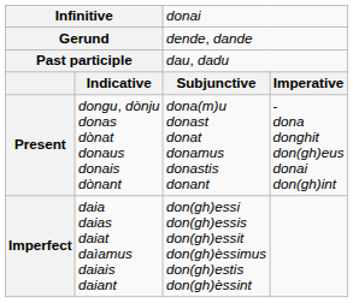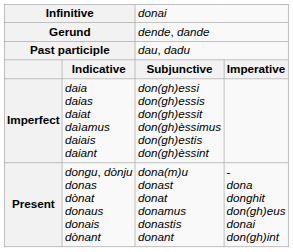 <table class="wikitable">
 <tr>
 <th colspan=2>Infinitive</th>
 <td colspan=2><em>donai</em></td>
 </tr>
 <tr>
 <th colspan=2>Gerund</th>
 <td colspan=2><em>dende</em>, <em>dande</em></td>
 </tr>
 <tr>
 <th colspan=2>Past participle</th>
 <td colspan=2><em>dau</em>, <em>dadu</em></td>
 </tr>
 <tr>
 <th></th>
 <th>Indicative</th>
 <th>Subjunctive</th>
 <th>Imperative</th>
 </tr>
 <tr>
+<th>Imperfect</th>
+<td><em>daia</em><br><em>daias</em><br><em>daiat</em><br><em>daìamus</em><br><em>daiais</em><br><em>daiant</em></td>
+<td><em>don(gh)essi</em><br><em>don(gh)essis</em><br><em>don(gh)essit</em><br><em>don(gh)èssimus</em><br><em>don(gh)estis</em><br><em>don(gh)èssint</em></td>
+<td></td>
+</tr>
+<tr>
 <th>Present</th>
 <td><em>dongu</em>, <em>dònju</em><br><em>donas</em><br><em>dònat</em><br><em>donaus</em><br><em>donais</em><br><em>dònant</em></td>
 <td><em>dona(m)u</em><br><em>donast</em><br><em>donat</em><br><em>donamus</em><br><em>donastis</em><br><em>donant</em></td>
 <td>-<br><em>dona</em><br><em>donghit</em><br><em>don(gh)eus</em><br><em>donai</em><br><em>don(gh)int</em></td>
 </tr>
-<tr>
-<th>Imperfect</th>
-<td><em>daia</em><br><em>daias</em><br><em>daiat</em><br><em>daìamus</em><br><em>daiais</em><br><em>daiant</em></td>
-<td><em>don(gh)essi</em><br><em>don(gh)essis</em><br><em>don(gh)essit</em><br><em>don(gh)èssimus</em><br><em>don(gh)estis</em><br><em>don(gh)èssint</em></td>
-<td></td>
-</tr>
 </table>
